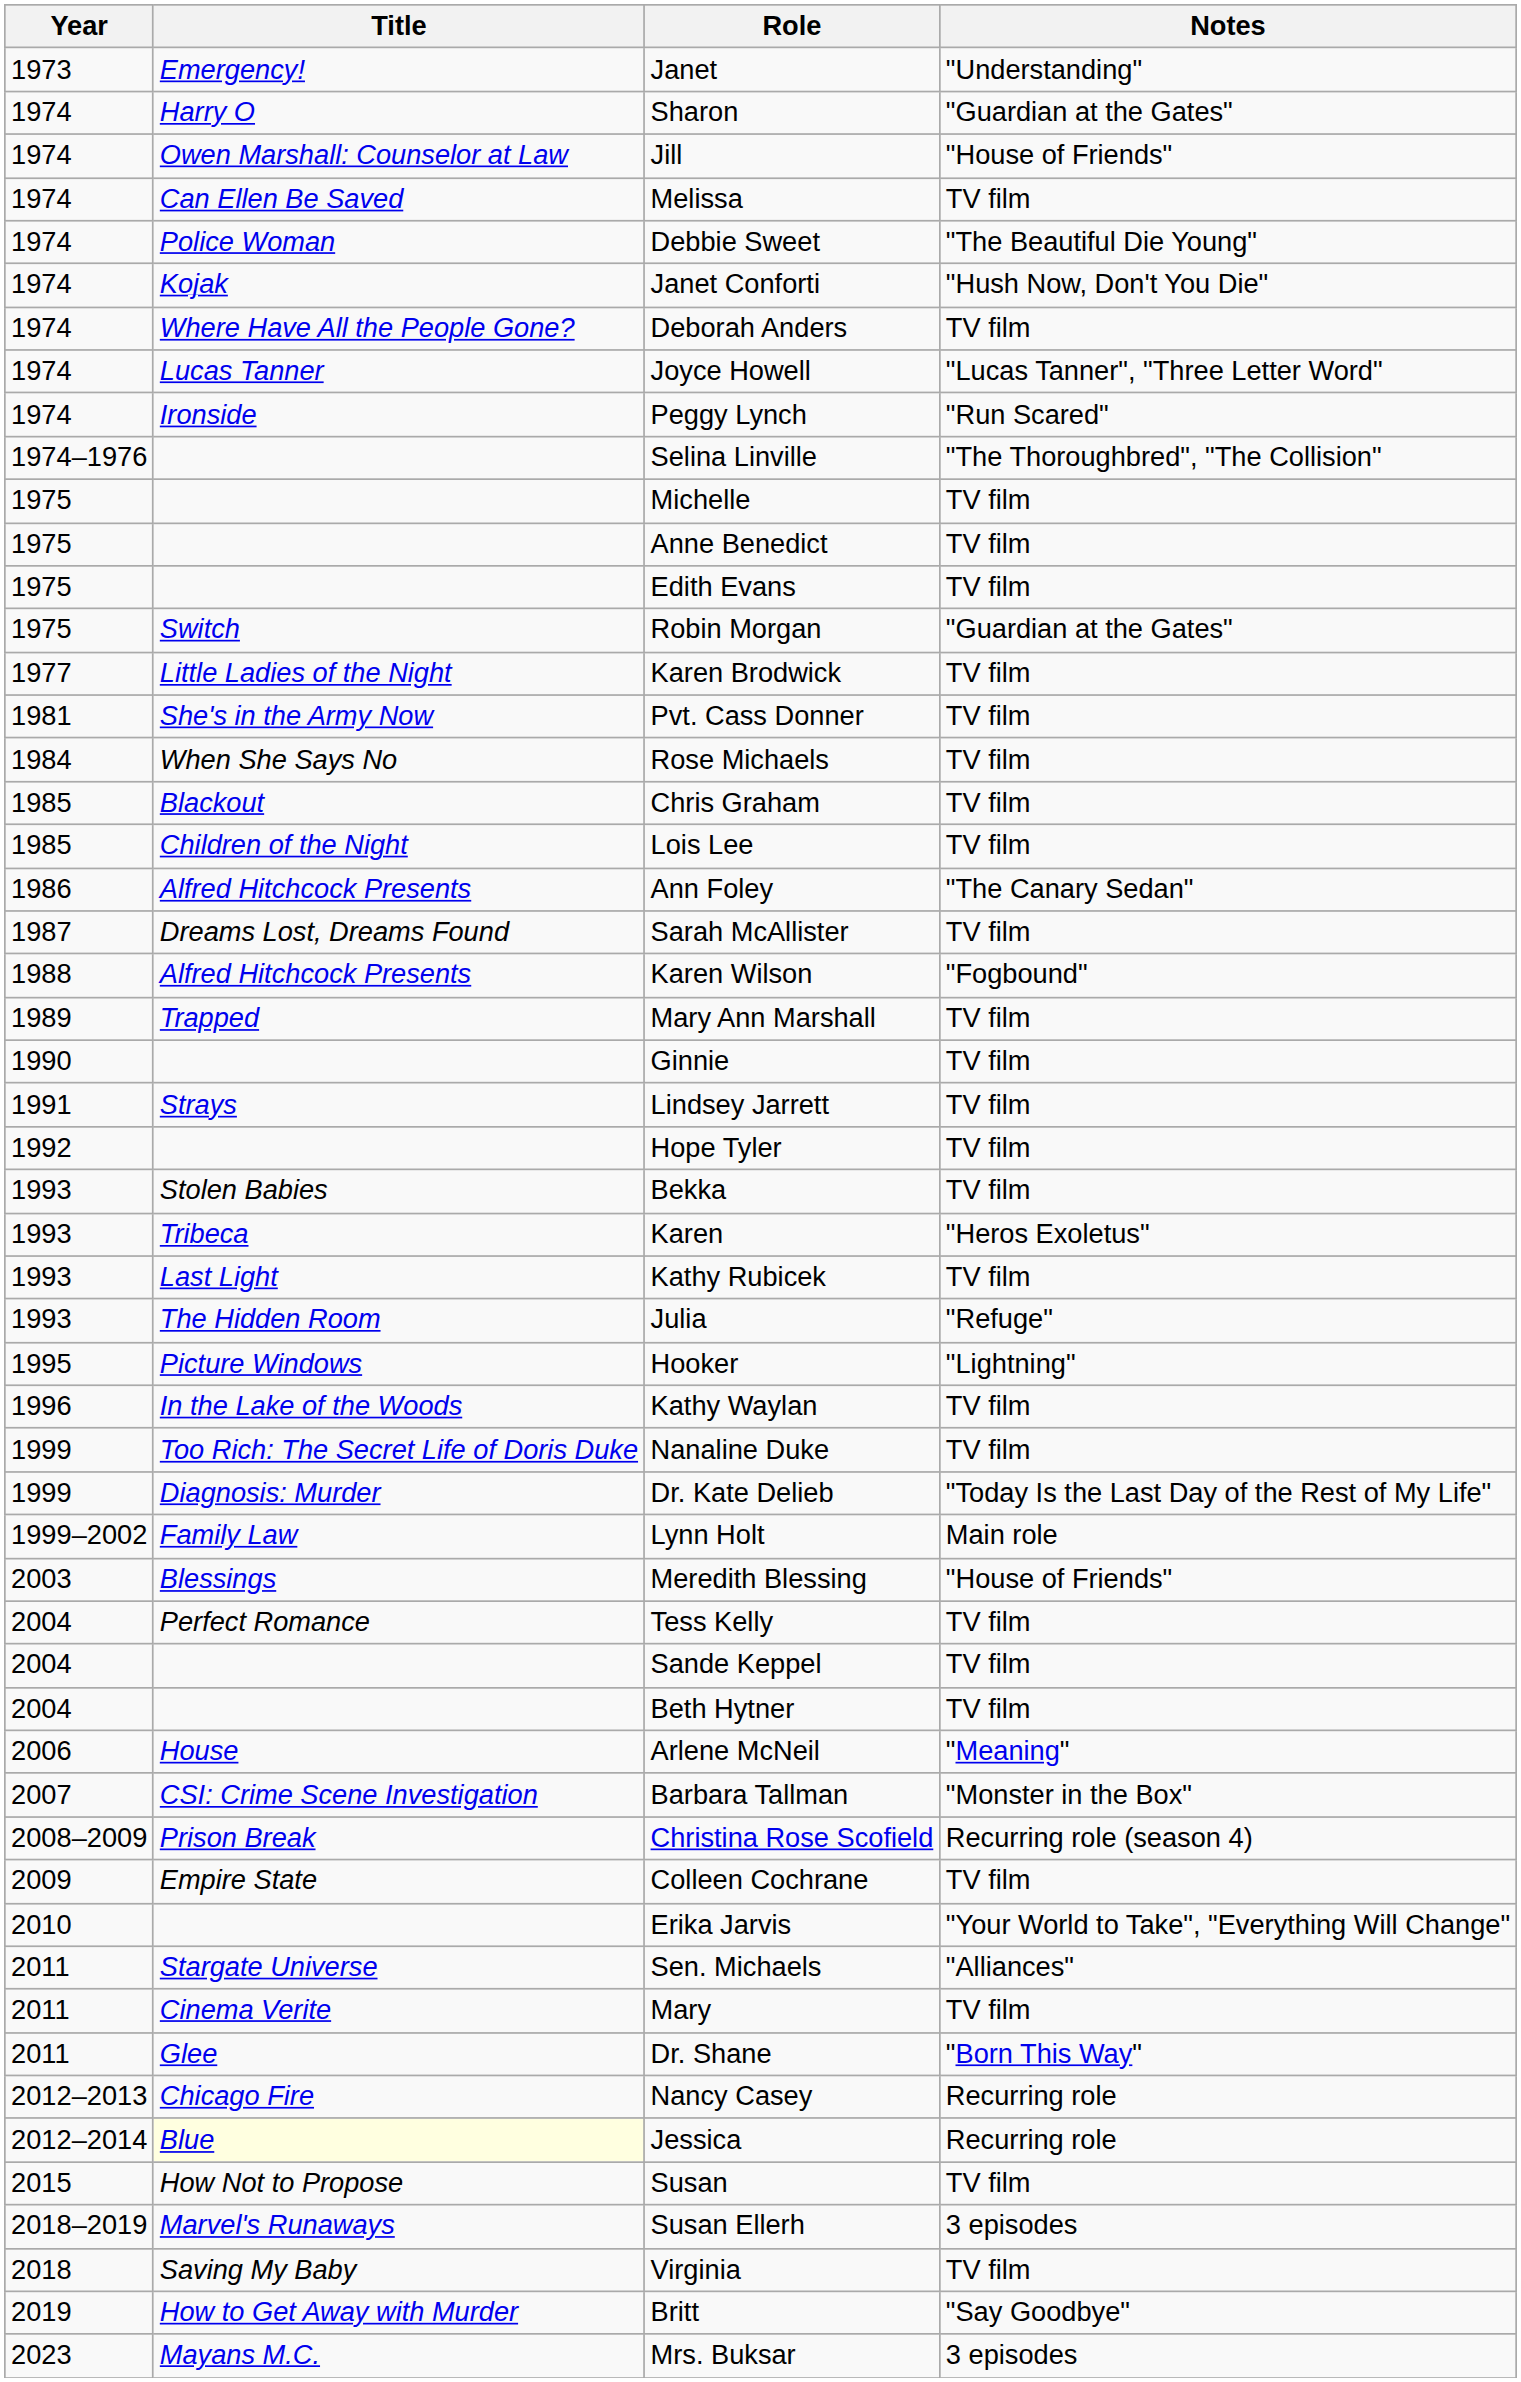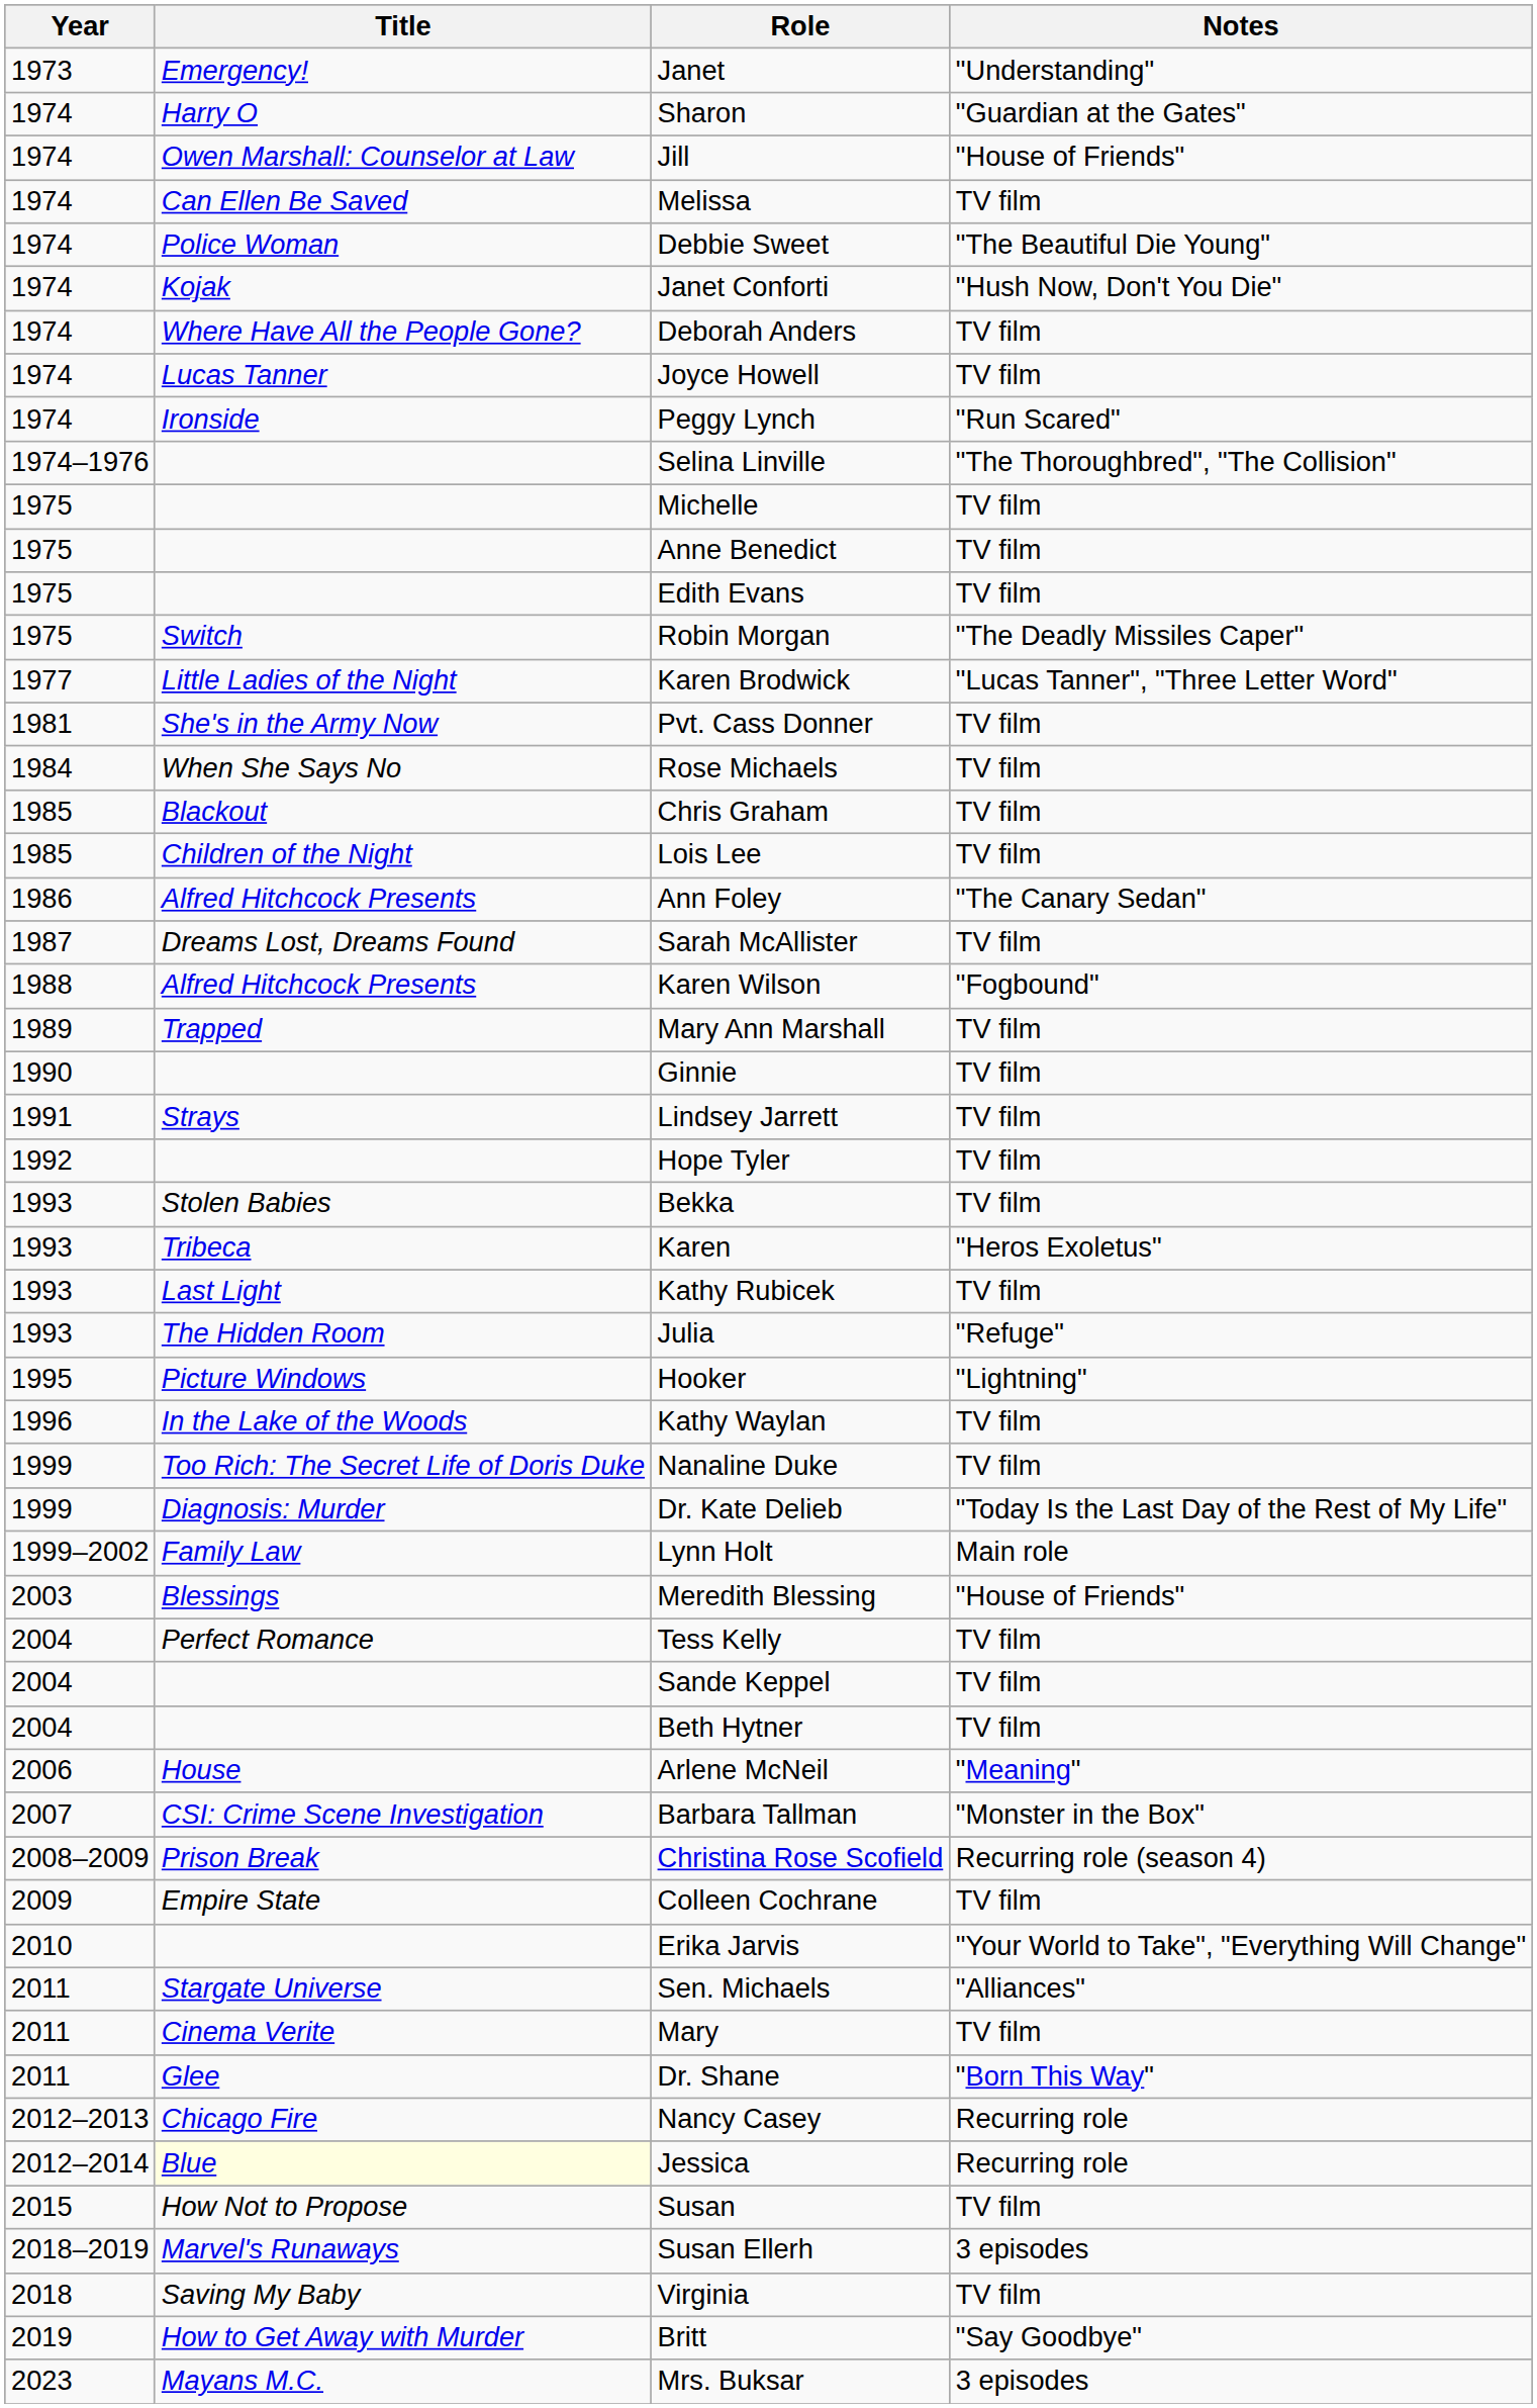 <table class="wikitable sortable">
 <tr>
 <th>Year</th>
 <th>Title</th>
 <th>Role</th>
 <th class="unsortable">Notes</th>
 </tr>
 <tr>
 <td>1973</td>
 <td><em><a href='#'>Emergency!</a></em></td>
 <td>Janet</td>
 <td>"Understanding"</td>
 </tr>
 <tr>
 <td>1974</td>
 <td><em><a href='#'>Harry O</a></em></td>
 <td>Sharon</td>
 <td>"Guardian at the Gates"</td>
 </tr>
 <tr>
 <td>1974</td>
 <td><em><a href='#'>Owen Marshall: Counselor at Law</a></em></td>
 <td>Jill</td>
 <td>"House of Friends"</td>
 </tr>
 <tr>
 <td>1974</td>
 <td><em><a href='#'>Can Ellen Be Saved</a></em></td>
 <td>Melissa</td>
 <td>TV film</td>
 </tr>
 <tr>
 <td>1974</td>
 <td><em><a href='#'>Police Woman</a></em></td>
 <td>Debbie Sweet</td>
 <td>"The Beautiful Die Young"</td>
 </tr>
 <tr>
 <td>1974</td>
 <td><em><a href='#'>Kojak</a></em></td>
 <td>Janet Conforti</td>
 <td>"Hush Now, Don't You Die"</td>
 </tr>
 <tr>
 <td>1974</td>
 <td><em><a href='#'>Where Have All the People Gone?</a></em></td>
 <td>Deborah Anders</td>
 <td>TV film</td>
 </tr>
 <tr>
 <td>1974</td>
 <td><em><a href='#'>Lucas Tanner</a></em></td>
 <td>Joyce Howell</td>
-<td>"Lucas Tanner", "Three Letter Word"</td>
+<td>TV film</td>
 </tr>
 <tr>
 <td>1974</td>
 <td><em><a href='#'>Ironside</a></em></td>
 <td>Peggy Lynch</td>
 <td>"Run Scared"</td>
 </tr>
 <tr>
 <td>1974–1976</td>
 <td><em></em></td>
 <td>Selina Linville</td>
 <td>"The Thoroughbred", "The Collision"</td>
 </tr>
 <tr>
 <td>1975</td>
 <td><em></em></td>
 <td>Michelle</td>
 <td>TV film</td>
 </tr>
 <tr>
 <td>1975</td>
 <td><em></em></td>
 <td>Anne Benedict</td>
 <td>TV film</td>
 </tr>
 <tr>
 <td>1975</td>
 <td><em></em></td>
 <td>Edith Evans</td>
 <td>TV film</td>
 </tr>
 <tr>
 <td>1975</td>
 <td><em><a href='#'>Switch</a></em></td>
 <td>Robin Morgan</td>
-<td>"Guardian at the Gates"</td>
+<td>"The Deadly Missiles Caper"</td>
 </tr>
 <tr>
 <td>1977</td>
 <td><em><a href='#'>Little Ladies of the Night</a></em></td>
 <td>Karen Brodwick</td>
-<td>TV film</td>
+<td>"Lucas Tanner", "Three Letter Word"</td>
 </tr>
 <tr>
 <td>1981</td>
 <td><em><a href='#'>She's in the Army Now</a></em></td>
 <td>Pvt. Cass Donner</td>
 <td>TV film</td>
 </tr>
 <tr>
 <td>1984</td>
 <td><em>When She Says No</em></td>
 <td>Rose Michaels</td>
 <td>TV film</td>
 </tr>
 <tr>
 <td>1985</td>
 <td><em><a href='#'>Blackout</a></em></td>
 <td>Chris Graham</td>
 <td>TV film</td>
 </tr>
 <tr>
 <td>1985</td>
 <td><em><a href='#'>Children of the Night</a></em></td>
 <td>Lois Lee</td>
 <td>TV film</td>
 </tr>
 <tr>
 <td>1986</td>
 <td><em><a href='#'>Alfred Hitchcock Presents</a></em></td>
 <td>Ann Foley</td>
 <td>"The Canary Sedan"</td>
 </tr>
 <tr>
 <td>1987</td>
 <td><em>Dreams Lost, Dreams Found</em></td>
 <td>Sarah McAllister</td>
 <td>TV film</td>
 </tr>
 <tr>
 <td>1988</td>
 <td><em><a href='#'>Alfred Hitchcock Presents</a></em></td>
 <td>Karen Wilson</td>
 <td>"Fogbound"</td>
 </tr>
 <tr>
 <td>1989</td>
 <td><em><a href='#'>Trapped</a></em></td>
 <td>Mary Ann Marshall</td>
 <td>TV film</td>
 </tr>
 <tr>
 <td>1990</td>
 <td><em></em></td>
 <td>Ginnie</td>
 <td>TV film</td>
 </tr>
 <tr>
 <td>1991</td>
 <td><em><a href='#'>Strays</a></em></td>
 <td>Lindsey Jarrett</td>
 <td>TV film</td>
 </tr>
 <tr>
 <td>1992</td>
 <td><em></em></td>
 <td>Hope Tyler</td>
 <td>TV film</td>
 </tr>
 <tr>
 <td>1993</td>
 <td><em>Stolen Babies</em></td>
 <td>Bekka</td>
 <td>TV film</td>
 </tr>
 <tr>
 <td>1993</td>
 <td><em><a href='#'>Tribeca</a></em></td>
 <td>Karen</td>
 <td>"Heros Exoletus"</td>
 </tr>
 <tr>
 <td>1993</td>
 <td><em><a href='#'>Last Light</a></em></td>
 <td>Kathy Rubicek</td>
 <td>TV film</td>
 </tr>
 <tr>
 <td>1993</td>
 <td><em><a href='#'>The Hidden Room</a></em></td>
 <td>Julia</td>
 <td>"Refuge"</td>
 </tr>
 <tr>
 <td>1995</td>
 <td><em><a href='#'>Picture Windows</a></em></td>
 <td>Hooker</td>
 <td>"Lightning"</td>
 </tr>
 <tr>
 <td>1996</td>
 <td><em><a href='#'>In the Lake of the Woods</a></em></td>
 <td>Kathy Waylan</td>
 <td>TV film</td>
 </tr>
 <tr>
 <td>1999</td>
 <td><em><a href='#'>Too Rich: The Secret Life of Doris Duke</a></em></td>
 <td>Nanaline Duke</td>
 <td>TV film</td>
 </tr>
 <tr>
 <td>1999</td>
 <td><em><a href='#'>Diagnosis: Murder</a></em></td>
 <td>Dr. Kate Delieb</td>
 <td>"Today Is the Last Day of the Rest of My Life"</td>
 </tr>
 <tr>
 <td>1999–2002</td>
 <td><em><a href='#'>Family Law</a></em></td>
 <td>Lynn Holt</td>
 <td>Main role</td>
 </tr>
 <tr>
 <td>2003</td>
 <td><em><a href='#'>Blessings</a></em></td>
 <td>Meredith Blessing</td>
 <td>"House of Friends"</td>
 </tr>
 <tr>
 <td>2004</td>
 <td><em>Perfect Romance</em></td>
 <td>Tess Kelly</td>
 <td>TV film</td>
 </tr>
 <tr>
 <td>2004</td>
 <td><em></em></td>
 <td>Sande Keppel</td>
 <td>TV film</td>
 </tr>
 <tr>
 <td>2004</td>
 <td><em></em></td>
 <td>Beth Hytner</td>
 <td>TV film</td>
 </tr>
 <tr>
 <td>2006</td>
 <td><em><a href='#'>House</a></em></td>
 <td>Arlene McNeil</td>
 <td>"<a href='#'>Meaning</a>"</td>
 </tr>
 <tr>
 <td>2007</td>
 <td><em><a href='#'>CSI: Crime Scene Investigation</a></em></td>
 <td>Barbara Tallman</td>
 <td>"Monster in the Box"</td>
 </tr>
 <tr>
 <td>2008–2009</td>
 <td><em><a href='#'>Prison Break</a></em></td>
 <td><a href='#'>Christina Rose Scofield</a></td>
 <td>Recurring role (season 4)</td>
 </tr>
 <tr>
 <td>2009</td>
 <td><em>Empire State</em></td>
 <td>Colleen Cochrane</td>
 <td>TV film</td>
 </tr>
 <tr>
 <td>2010</td>
 <td><em></em></td>
 <td>Erika Jarvis</td>
 <td>"Your World to Take", "Everything Will Change"</td>
 </tr>
 <tr>
 <td>2011</td>
 <td><em><a href='#'>Stargate Universe</a></em></td>
 <td>Sen. Michaels</td>
 <td>"Alliances"</td>
 </tr>
 <tr>
 <td>2011</td>
 <td><em><a href='#'>Cinema Verite</a></em></td>
 <td>Mary</td>
 <td>TV film</td>
 </tr>
 <tr>
 <td>2011</td>
 <td><em><a href='#'>Glee</a></em></td>
 <td>Dr. Shane</td>
 <td>"<a href='#'>Born This Way</a>"</td>
 </tr>
 <tr>
 <td>2012–2013</td>
 <td><em><a href='#'>Chicago Fire</a></em></td>
 <td>Nancy Casey</td>
 <td>Recurring role</td>
 </tr>
 <tr>
 <td>2012–2014</td>
 <td style="background: lightyellow;"><em><a href='#'>Blue</a></em></td>
 <td>Jessica</td>
 <td>Recurring role</td>
 </tr>
 <tr>
 <td>2015</td>
 <td><em>How Not to Propose</em></td>
 <td>Susan</td>
 <td>TV film</td>
 </tr>
 <tr>
 <td>2018–2019</td>
 <td><em><a href='#'>Marvel's Runaways</a></em></td>
 <td>Susan Ellerh</td>
 <td>3 episodes</td>
 </tr>
 <tr>
 <td>2018</td>
 <td><em>Saving My Baby</em></td>
 <td>Virginia</td>
 <td>TV film</td>
 </tr>
 <tr>
 <td>2019</td>
 <td><em><a href='#'>How to Get Away with Murder</a></em></td>
 <td>Britt</td>
 <td>"Say Goodbye"</td>
 </tr>
 <tr>
 <td>2023</td>
 <td><em><a href='#'>Mayans M.C.</a></em></td>
 <td>Mrs. Buksar</td>
 <td>3 episodes</td>
 </tr>
 </table>
